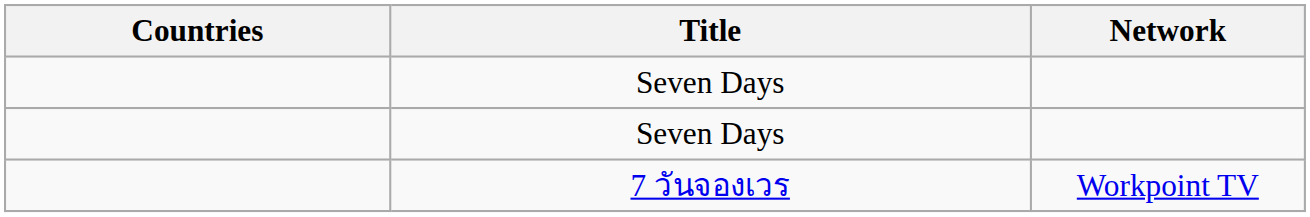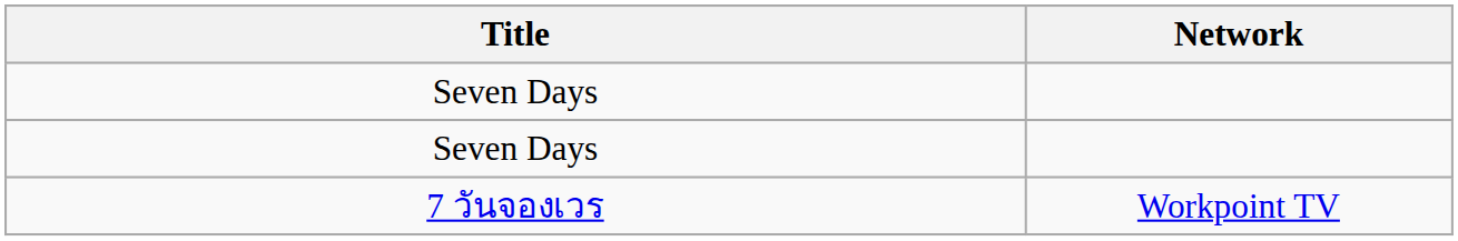 <table class="wikitable" style="text-align:center; font-size:95%; line-height:18px; width:50%;">
 <tr>
-<th width="15%">Countries</th>
 <th width="25%">Title</th>
 <th width="10%">Network</th>
 </tr>
 <tr>
-<td align="left"><strong></strong></td>
 <td>Seven Days</td>
 <td></td>
 </tr>
 <tr>
-<td align="left"><strong></strong></td>
 <td>Seven Days</td>
 <td></td>
 </tr>
 <tr>
-<td align="left"><strong></strong></td>
 <td><a href='#'>7 วันจองเวร</a></td>
 <td><a href='#'>Workpoint TV</a></td>
 </tr>
 </table>
